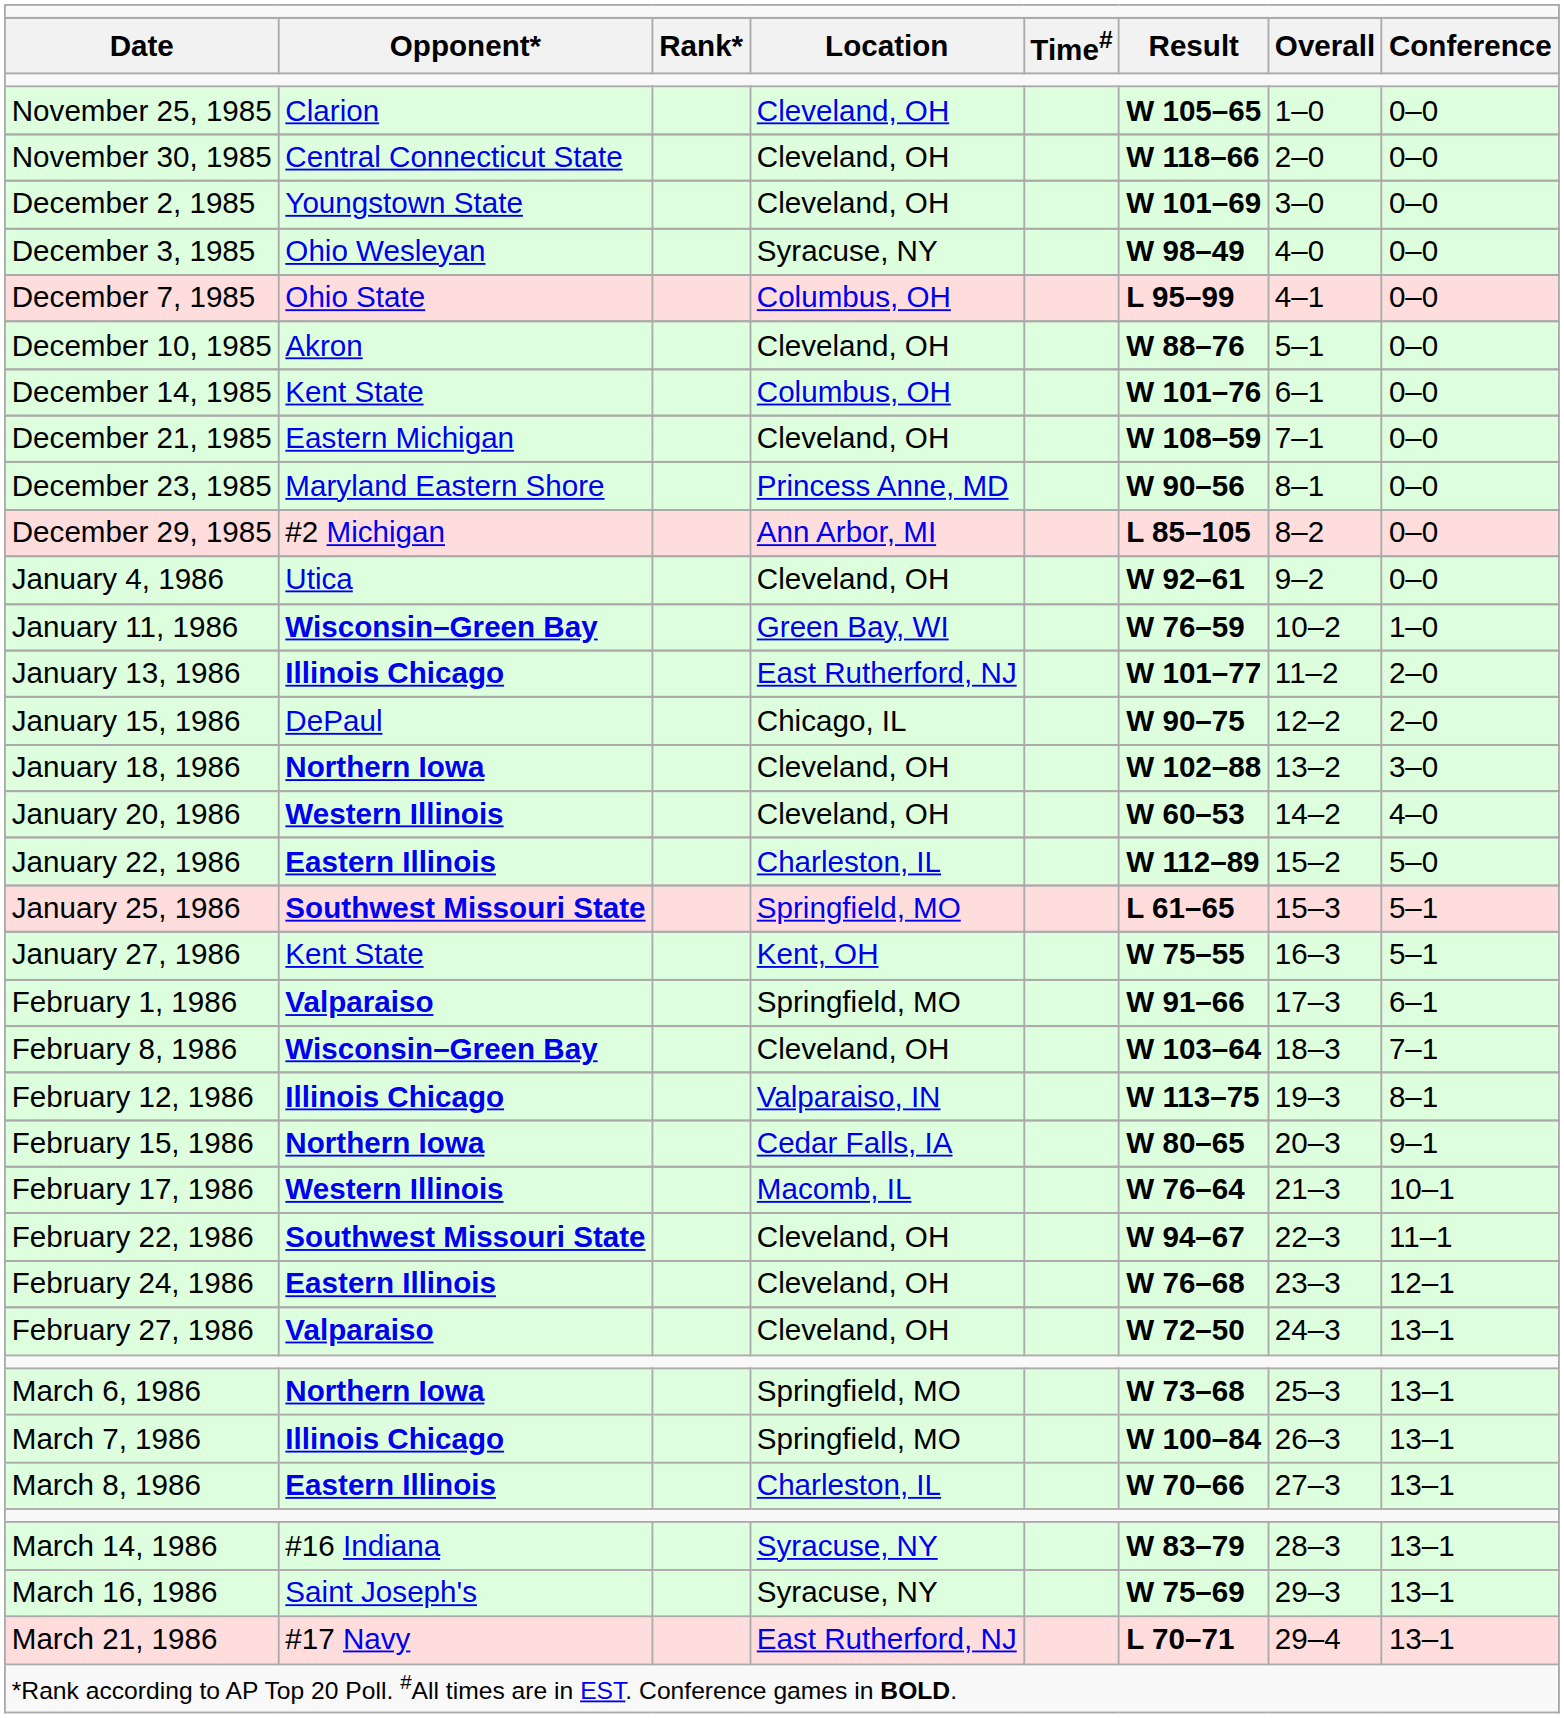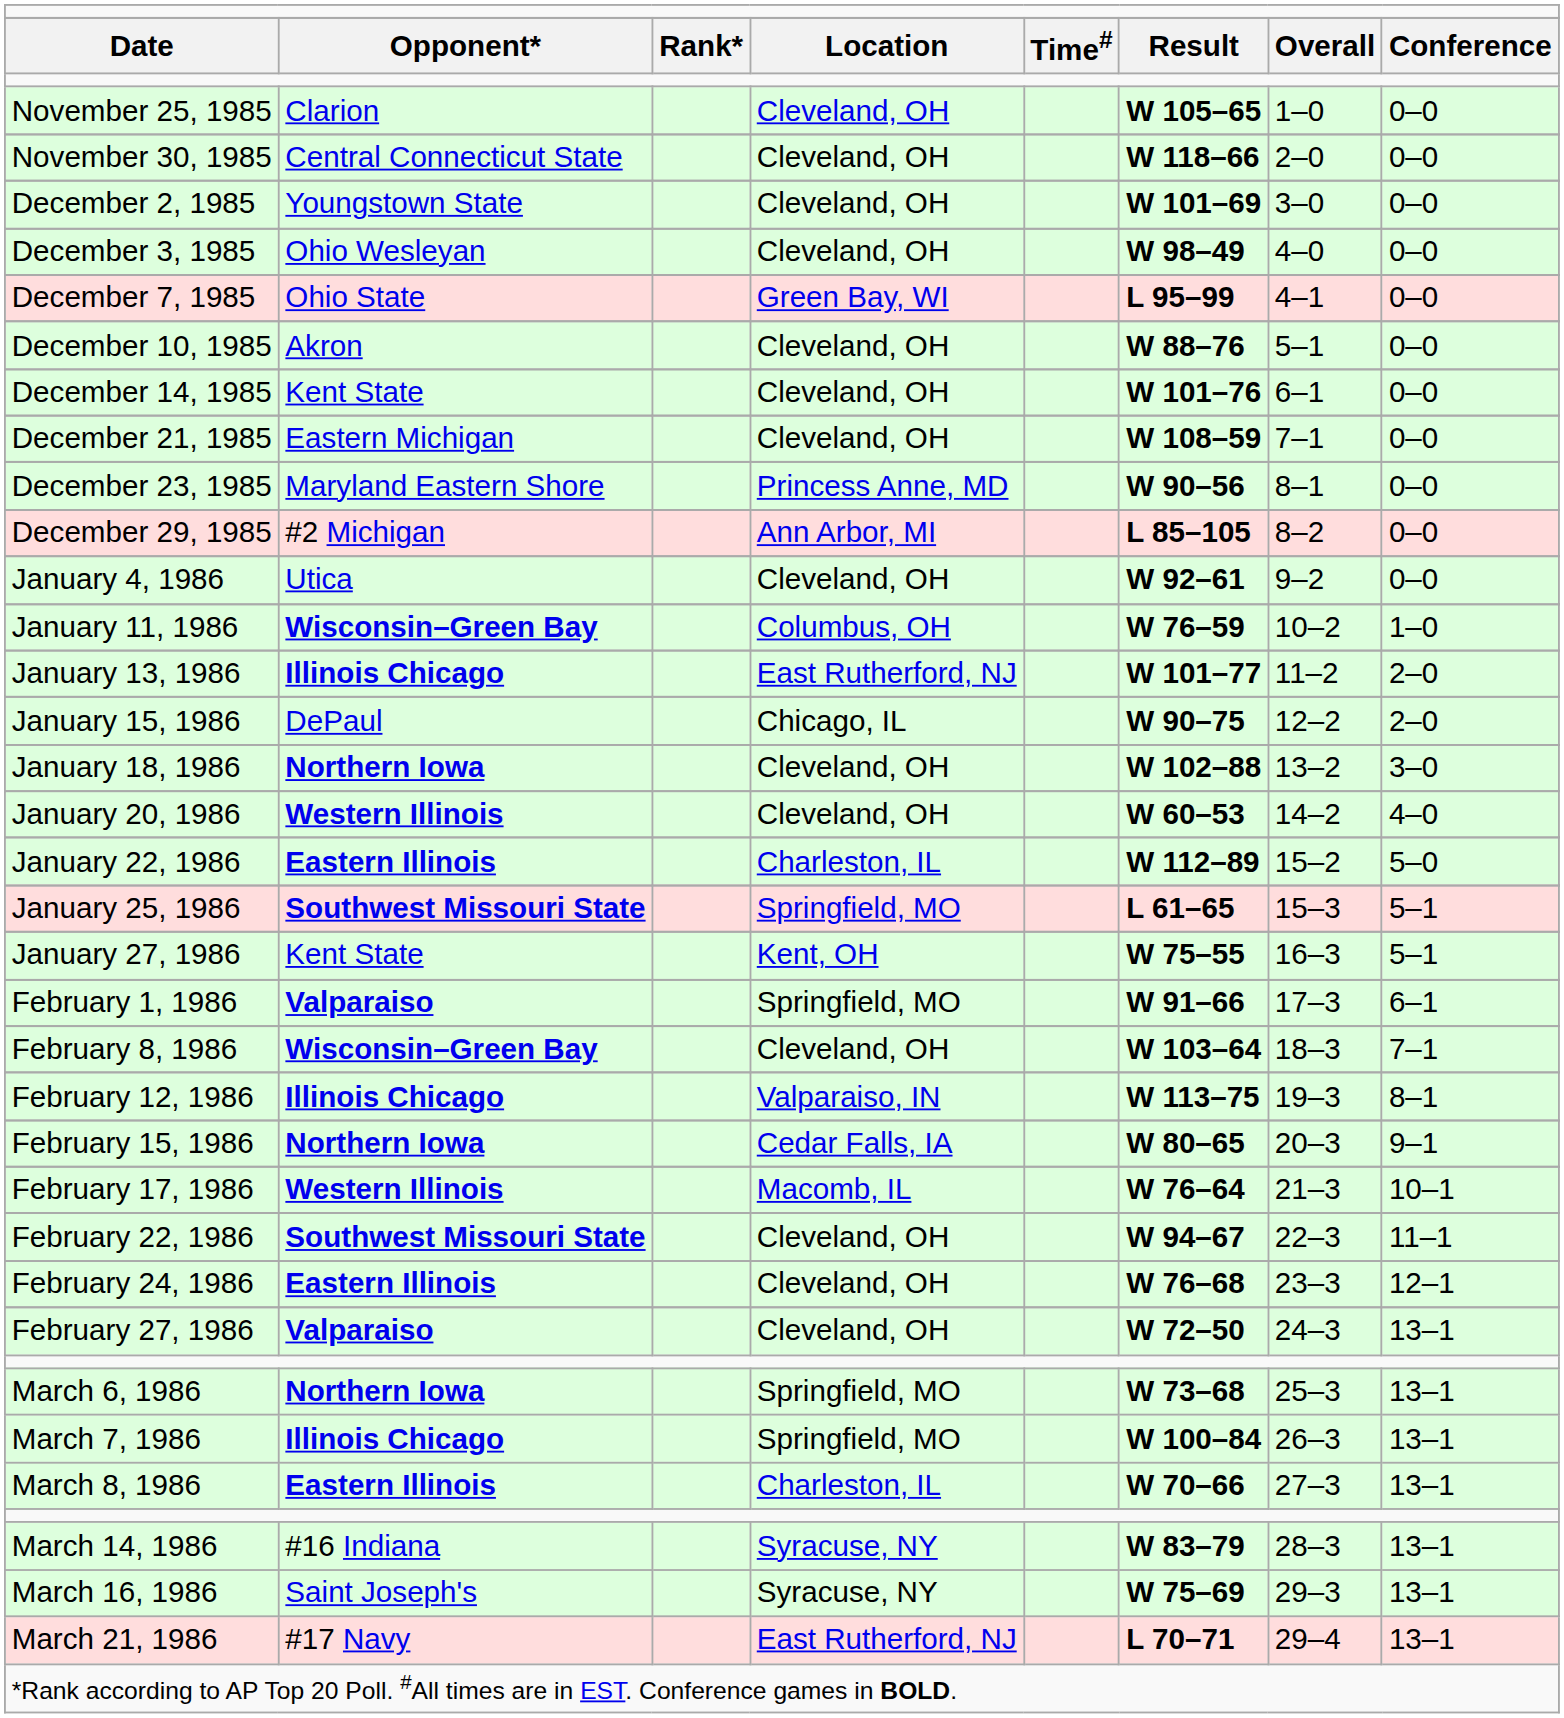 <table class="wikitable">
 <tr>
 <td colspan=8></td>
 </tr>
 <tr>
 </tr>
 <tr>
 <th>Date</th>
 <th>Opponent*</th>
 <th>Rank*</th>
 <th>Location</th>
 <th>Time<sup>#</sup></th>
 <th>Result</th>
 <th>Overall</th>
 <th>Conference</th>
 </tr>
 <tr>
 <td colspan=8></td>
 </tr>
 <tr style="background:#ddffdd; ">
 <td>November 25, 1985</td>
 <td><a href='#'>Clarion</a></td>
 <td></td>
 <td><a href='#'>Cleveland, OH</a></td>
 <td></td>
 <td><strong>W 105–65</strong></td>
 <td>1–0</td>
 <td>0–0</td>
 </tr>
 <tr>
 </tr>
 <tr style="background:#ddffdd; ">
 <td>November 30, 1985</td>
 <td><a href='#'>Central Connecticut State</a></td>
 <td></td>
 <td>Cleveland, OH</td>
 <td></td>
 <td><strong>W 118–66</strong></td>
 <td>2–0</td>
 <td>0–0</td>
 </tr>
 <tr>
 </tr>
 <tr style="background:#ddffdd; ">
 <td>December 2, 1985</td>
 <td><a href='#'>Youngstown State</a></td>
 <td></td>
 <td>Cleveland, OH</td>
 <td></td>
 <td><strong>W 101–69</strong></td>
 <td>3–0</td>
 <td>0–0</td>
 </tr>
 <tr>
 </tr>
 <tr style="background:#ddffdd; ">
 <td>December 3, 1985</td>
 <td><a href='#'>Ohio Wesleyan</a></td>
 <td></td>
-<td>Syracuse, NY</td>
+<td>Cleveland, OH</td>
 <td></td>
 <td><strong>W 98–49</strong></td>
 <td>4–0</td>
 <td>0–0</td>
 </tr>
 <tr>
 </tr>
 <tr style="background:#ffdddd; ">
 <td>December 7, 1985</td>
 <td><a href='#'>Ohio State</a></td>
 <td></td>
-<td><a href='#'>Columbus, OH</a></td>
+<td><a href='#'>Green Bay, WI</a></td>
 <td></td>
 <td><strong>L 95–99</strong></td>
 <td>4–1</td>
 <td>0–0</td>
 </tr>
 <tr>
 </tr>
 <tr style="background:#ddffdd; ">
 <td>December 10, 1985</td>
 <td><a href='#'>Akron</a></td>
 <td></td>
 <td>Cleveland, OH</td>
 <td></td>
 <td><strong>W 88–76</strong></td>
 <td>5–1</td>
 <td>0–0</td>
 </tr>
 <tr>
 </tr>
 <tr style="background:#ddffdd; ">
 <td>December 14, 1985</td>
 <td><a href='#'>Kent State</a></td>
 <td></td>
-<td><a href='#'>Columbus, OH</a></td>
+<td>Cleveland, OH</td>
 <td></td>
 <td><strong>W 101–76</strong></td>
 <td>6–1</td>
 <td>0–0</td>
 </tr>
 <tr>
 </tr>
 <tr style="background:#ddffdd; ">
 <td>December 21, 1985</td>
 <td><a href='#'>Eastern Michigan</a></td>
 <td></td>
 <td>Cleveland, OH</td>
 <td></td>
 <td><strong>W 108–59</strong></td>
 <td>7–1</td>
 <td>0–0</td>
 </tr>
 <tr>
 </tr>
 <tr style="background:#ddffdd; ">
 <td>December 23, 1985</td>
 <td><a href='#'>Maryland Eastern Shore</a></td>
 <td></td>
 <td><a href='#'>Princess Anne, MD</a></td>
 <td></td>
 <td><strong>W 90–56</strong></td>
 <td>8–1</td>
 <td>0–0</td>
 </tr>
 <tr>
 </tr>
 <tr style="background:#ffdddd; ">
 <td>December 29, 1985</td>
 <td>#2 <a href='#'>Michigan</a></td>
 <td></td>
 <td><a href='#'>Ann Arbor, MI</a></td>
 <td></td>
 <td><strong>L 85–105</strong></td>
 <td>8–2</td>
 <td>0–0</td>
 </tr>
 <tr>
 </tr>
 <tr style="background:#ddffdd; ">
 <td>January 4, 1986</td>
 <td><a href='#'>Utica</a></td>
 <td></td>
 <td>Cleveland, OH</td>
 <td></td>
 <td><strong>W 92–61</strong></td>
 <td>9–2</td>
 <td>0–0</td>
 </tr>
 <tr>
 </tr>
 <tr style="background:#ddffdd; ">
 <td>January 11, 1986</td>
 <td><strong><a href='#'>Wisconsin–Green Bay</a></strong></td>
 <td></td>
-<td><a href='#'>Green Bay, WI</a></td>
+<td><a href='#'>Columbus, OH</a></td>
 <td></td>
 <td><strong>W 76–59</strong></td>
 <td>10–2</td>
 <td>1–0</td>
 </tr>
 <tr>
 </tr>
 <tr style="background:#ddffdd; ">
 <td>January 13, 1986</td>
 <td><strong><a href='#'>Illinois Chicago</a></strong></td>
 <td></td>
 <td><a href='#'>East Rutherford, NJ</a></td>
 <td></td>
 <td><strong>W 101–77</strong></td>
 <td>11–2</td>
 <td>2–0</td>
 </tr>
 <tr>
 </tr>
 <tr style="background:#ddffdd; ">
 <td>January 15, 1986</td>
 <td><a href='#'>DePaul</a></td>
 <td></td>
 <td>Chicago, IL</td>
 <td></td>
 <td><strong>W 90–75</strong></td>
 <td>12–2</td>
 <td>2–0</td>
 </tr>
 <tr>
 </tr>
 <tr style="background:#ddffdd; ">
 <td>January 18, 1986</td>
 <td><strong><a href='#'>Northern Iowa</a></strong></td>
 <td></td>
 <td>Cleveland, OH</td>
 <td></td>
 <td><strong>W 102–88</strong></td>
 <td>13–2</td>
 <td>3–0</td>
 </tr>
 <tr>
 </tr>
 <tr style="background:#ddffdd; ">
 <td>January 20, 1986</td>
 <td><strong><a href='#'>Western Illinois</a></strong></td>
 <td></td>
 <td>Cleveland, OH</td>
 <td></td>
 <td><strong>W 60–53</strong></td>
 <td>14–2</td>
 <td>4–0</td>
 </tr>
 <tr>
 </tr>
 <tr style="background:#ddffdd; ">
 <td>January 22, 1986</td>
 <td><strong><a href='#'>Eastern Illinois</a></strong></td>
 <td></td>
 <td><a href='#'>Charleston, IL</a></td>
 <td></td>
 <td><strong>W 112–89</strong></td>
 <td>15–2</td>
 <td>5–0</td>
 </tr>
 <tr>
 </tr>
 <tr style="background:#ffdddd; ">
 <td>January 25, 1986</td>
 <td><strong><a href='#'>Southwest Missouri State</a></strong></td>
 <td></td>
 <td><a href='#'>Springfield, MO</a></td>
 <td></td>
 <td><strong>L 61–65</strong></td>
 <td>15–3</td>
 <td>5–1</td>
 </tr>
 <tr>
 </tr>
 <tr style="background:#ddffdd; ">
 <td>January 27, 1986</td>
 <td><a href='#'>Kent State</a></td>
 <td></td>
 <td><a href='#'>Kent, OH</a></td>
 <td></td>
 <td><strong>W 75–55</strong></td>
 <td>16–3</td>
 <td>5–1</td>
 </tr>
 <tr>
 </tr>
 <tr style="background:#ddffdd; ">
 <td>February 1, 1986</td>
 <td><strong><a href='#'>Valparaiso</a></strong></td>
 <td></td>
 <td>Springfield, MO</td>
 <td></td>
 <td><strong>W 91–66</strong></td>
 <td>17–3</td>
 <td>6–1</td>
 </tr>
 <tr>
 </tr>
 <tr style="background:#ddffdd; ">
 <td>February 8, 1986</td>
 <td><strong><a href='#'>Wisconsin–Green Bay</a></strong></td>
 <td></td>
 <td>Cleveland, OH</td>
 <td></td>
 <td><strong>W 103–64</strong></td>
 <td>18–3</td>
 <td>7–1</td>
 </tr>
 <tr>
 </tr>
 <tr style="background:#ddffdd; ">
 <td>February 12, 1986</td>
 <td><strong><a href='#'>Illinois Chicago</a></strong></td>
 <td></td>
 <td><a href='#'>Valparaiso, IN</a></td>
 <td></td>
 <td><strong>W 113–75</strong></td>
 <td>19–3</td>
 <td>8–1</td>
 </tr>
 <tr>
 </tr>
 <tr style="background:#ddffdd; ">
 <td>February 15, 1986</td>
 <td><strong><a href='#'>Northern Iowa</a></strong></td>
 <td></td>
 <td><a href='#'>Cedar Falls, IA</a></td>
 <td></td>
 <td><strong>W 80–65</strong></td>
 <td>20–3</td>
 <td>9–1</td>
 </tr>
 <tr>
 </tr>
 <tr style="background:#ddffdd; ">
 <td>February 17, 1986</td>
 <td><strong><a href='#'>Western Illinois</a></strong></td>
 <td></td>
 <td><a href='#'>Macomb, IL</a></td>
 <td></td>
 <td><strong>W 76–64</strong></td>
 <td>21–3</td>
 <td>10–1</td>
 </tr>
 <tr>
 </tr>
 <tr style="background:#ddffdd; ">
 <td>February 22, 1986</td>
 <td><strong><a href='#'>Southwest Missouri State</a></strong></td>
 <td></td>
 <td>Cleveland, OH</td>
 <td></td>
 <td><strong>W 94–67</strong></td>
 <td>22–3</td>
 <td>11–1</td>
 </tr>
 <tr>
 </tr>
 <tr style="background:#ddffdd; ">
 <td>February 24, 1986</td>
 <td><strong><a href='#'>Eastern Illinois</a></strong></td>
 <td></td>
 <td>Cleveland, OH</td>
 <td></td>
 <td><strong>W 76–68</strong></td>
 <td>23–3</td>
 <td>12–1</td>
 </tr>
 <tr>
 </tr>
 <tr style="background:#ddffdd; ">
 <td>February 27, 1986</td>
 <td><strong><a href='#'>Valparaiso</a></strong></td>
 <td></td>
 <td>Cleveland, OH</td>
 <td></td>
 <td><strong>W 72–50</strong></td>
 <td>24–3</td>
 <td>13–1</td>
 </tr>
 <tr>
 <td colspan=8></td>
 </tr>
 <tr style="background:#ddffdd; ">
 <td>March 6, 1986</td>
 <td><strong><a href='#'>Northern Iowa</a></strong></td>
 <td></td>
 <td>Springfield, MO</td>
 <td></td>
 <td><strong>W 73–68</strong></td>
 <td>25–3</td>
 <td>13–1</td>
 </tr>
 <tr style="background:#ddffdd; ">
 <td>March 7, 1986</td>
 <td><strong><a href='#'>Illinois Chicago</a></strong></td>
 <td></td>
 <td>Springfield, MO</td>
 <td></td>
 <td><strong>W 100–84</strong></td>
 <td>26–3</td>
 <td>13–1</td>
 </tr>
 <tr style="background:#ddffdd; ">
 <td>March 8, 1986</td>
 <td><strong><a href='#'>Eastern Illinois</a></strong></td>
 <td></td>
 <td><a href='#'>Charleston, IL</a></td>
 <td></td>
 <td><strong>W 70–66</strong></td>
 <td>27–3</td>
 <td>13–1</td>
 </tr>
 <tr>
 <td colspan=8></td>
 </tr>
 <tr style="background:#ddffdd; ">
 <td>March 14, 1986</td>
 <td>#16 <a href='#'>Indiana</a></td>
 <td></td>
 <td><a href='#'>Syracuse, NY</a></td>
 <td></td>
 <td><strong> W 83–79</strong></td>
 <td>28–3</td>
 <td>13–1</td>
 </tr>
 <tr style="background:#ddffdd; ">
 <td>March 16, 1986</td>
 <td><a href='#'>Saint Joseph's</a></td>
 <td></td>
 <td>Syracuse, NY</td>
 <td></td>
 <td><strong> W 75–69</strong></td>
 <td>29–3</td>
 <td>13–1</td>
 </tr>
 <tr style="background:#ffdddd; ">
 <td>March 21, 1986</td>
 <td>#17 <a href='#'>Navy</a></td>
 <td></td>
 <td><a href='#'>East Rutherford, NJ</a></td>
 <td></td>
 <td><strong> L 70–71</strong></td>
 <td>29–4</td>
 <td>13–1</td>
 </tr>
 <tr>
 <td colspan=8><small>*Rank according to AP Top 20 Poll. <sup>#</sup>All times are in <a href='#'>EST</a>. Conference games in <strong>BOLD</strong>.</small></td>
 </tr>
 </table>
